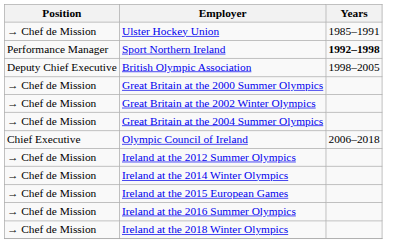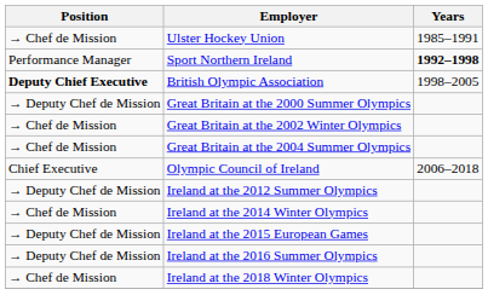 <table class="wikitable collapsible">
 <tr>
 <th>Position</th>
 <th>Employer</th>
 <th>Years</th>
 </tr>
 <tr>
 <td>→ Chef de Mission</td>
 <td><a href='#'>Ulster Hockey Union</a></td>
 <td>1985–1991</td>
 </tr>
 <tr>
 <td>Performance Manager</td>
 <td><a href='#'>Sport Northern Ireland</a></td>
 <td><strong>1992–1998</strong></td>
 </tr>
 <tr>
-<td>Deputy Chief Executive</td>
+<td><strong>Deputy Chief Executive</strong></td>
 <td><a href='#'>British Olympic Association</a></td>
 <td>1998–2005</td>
 </tr>
 <tr>
-<td>→ Chef de Mission</td>
+<td>→ Deputy Chef de Mission</td>
 <td><a href='#'>Great Britain at the 2000 Summer Olympics</a></td>
 <td></td>
 </tr>
 <tr>
 <td>→ Chef de Mission</td>
 <td><a href='#'>Great Britain at the 2002 Winter Olympics</a></td>
 <td></td>
 </tr>
 <tr>
 <td>→ Chef de Mission</td>
 <td><a href='#'>Great Britain at the 2004 Summer Olympics</a></td>
 <td></td>
 </tr>
 <tr>
 <td>Chief Executive</td>
 <td><a href='#'>Olympic Council of Ireland</a></td>
 <td>2006–2018</td>
 </tr>
 <tr>
-<td>→ Chef de Mission</td>
+<td>→ Deputy Chef de Mission</td>
 <td><a href='#'>Ireland at the 2012 Summer Olympics</a></td>
 <td></td>
 </tr>
 <tr>
 <td>→ Chef de Mission</td>
 <td><a href='#'>Ireland at the 2014 Winter Olympics</a></td>
 <td></td>
 </tr>
 <tr>
-<td>→ Chef de Mission</td>
+<td>→ Deputy Chef de Mission</td>
 <td><a href='#'>Ireland at the 2015 European Games</a></td>
 <td></td>
 </tr>
 <tr>
-<td>→ Chef de Mission</td>
+<td>→ Deputy Chef de Mission</td>
 <td><a href='#'>Ireland at the 2016 Summer Olympics</a></td>
 <td></td>
 </tr>
 <tr>
 <td>→ Chef de Mission</td>
 <td><a href='#'>Ireland at the 2018 Winter Olympics</a></td>
 <td></td>
 </tr>
 <tr>
 </tr>
 </table>
